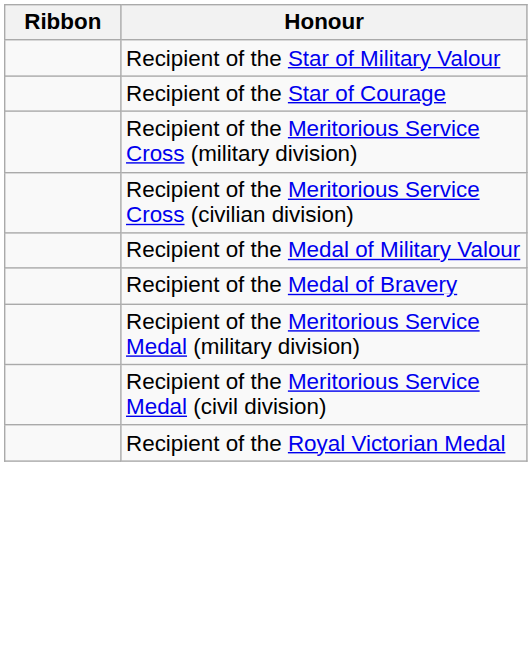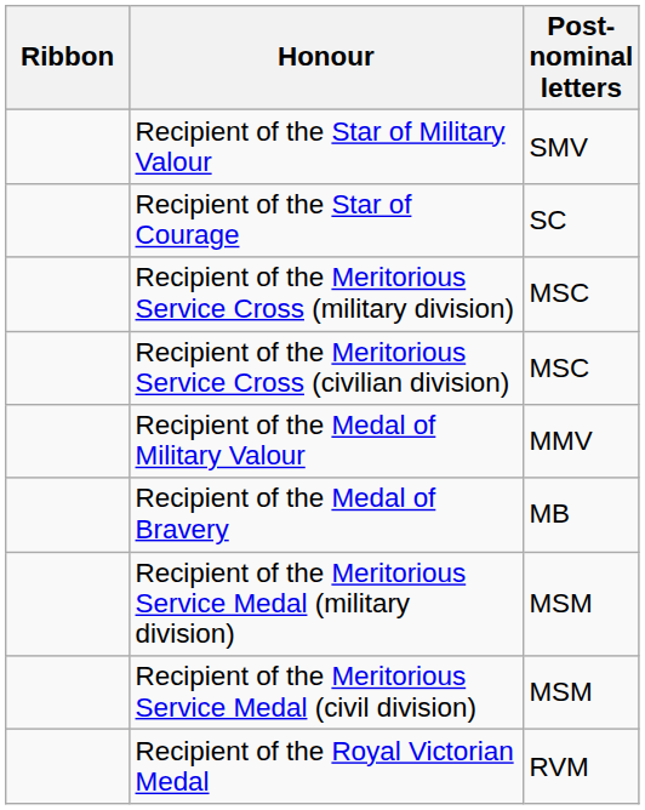 <table class="wikitable" style="width:60%;">
 <tr>
 <th width="20%">Ribbon</th>
 <th width="70%">Honour</th>
+<th width="10%">Post-nominal letters</th>
 </tr>
 <tr>
 <td></td>
 <td>Recipient of the <a href='#'>Star of Military Valour</a></td>
+<td>SMV</td>
 </tr>
 <tr>
 <td></td>
 <td>Recipient of the <a href='#'>Star of Courage</a></td>
+<td>SC</td>
 </tr>
 <tr>
 <td></td>
 <td>Recipient of the <a href='#'>Meritorious Service Cross</a> (military division)</td>
+<td>MSC</td>
 </tr>
 <tr>
 <td></td>
 <td>Recipient of the <a href='#'>Meritorious Service Cross</a> (civilian division)</td>
+<td>MSC</td>
 </tr>
 <tr>
 <td></td>
 <td>Recipient of the <a href='#'>Medal of Military Valour</a></td>
+<td>MMV</td>
 </tr>
 <tr>
 <td></td>
 <td>Recipient of the <a href='#'>Medal of Bravery</a></td>
+<td>MB</td>
 </tr>
 <tr>
 <td></td>
 <td>Recipient of the <a href='#'>Meritorious Service Medal</a> (military division)</td>
+<td>MSM</td>
 </tr>
 <tr>
 <td></td>
 <td>Recipient of the <a href='#'>Meritorious Service Medal</a> (civil division)</td>
+<td>MSM</td>
 </tr>
 <tr>
 <td></td>
 <td>Recipient of the <a href='#'>Royal Victorian Medal</a></td>
+<td>RVM</td>
 </tr>
 </table>
